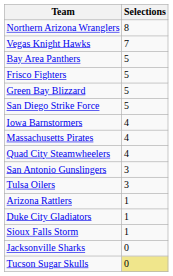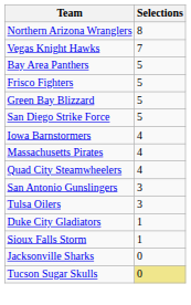 <table class="wikitable sortable">
 <tr>
 <th>Team</th>
 <th>Selections</th>
 </tr>
 <tr>
 <td><a href='#'>Northern Arizona Wranglers</a></td>
 <td>8</td>
 </tr>
 <tr>
 <td><a href='#'>Vegas Knight Hawks</a></td>
 <td>7</td>
 </tr>
 <tr>
 <td><a href='#'>Bay Area Panthers</a></td>
 <td>5</td>
 </tr>
 <tr>
 <td><a href='#'>Frisco Fighters</a></td>
 <td>5</td>
 </tr>
 <tr>
 <td><a href='#'>Green Bay Blizzard</a></td>
 <td>5</td>
 </tr>
 <tr>
 <td><a href='#'>San Diego Strike Force</a></td>
 <td>5</td>
 </tr>
 <tr>
 <td><a href='#'>Iowa Barnstormers</a></td>
 <td>4</td>
 </tr>
 <tr>
 <td><a href='#'>Massachusetts Pirates</a></td>
 <td>4</td>
 </tr>
 <tr>
 <td><a href='#'>Quad City Steamwheelers</a></td>
 <td>4</td>
 </tr>
 <tr>
 <td><a href='#'>San Antonio Gunslingers</a></td>
 <td>3</td>
 </tr>
 <tr>
 <td><a href='#'>Tulsa Oilers</a></td>
 <td>3</td>
 </tr>
 <tr>
-<td><a href='#'>Arizona Rattlers</a></td>
-<td>1</td>
-</tr>
-<tr>
 <td><a href='#'>Duke City Gladiators</a></td>
 <td>1</td>
 </tr>
 <tr>
 <td><a href='#'>Sioux Falls Storm</a></td>
 <td>1</td>
 </tr>
 <tr>
 <td><a href='#'>Jacksonville Sharks</a></td>
 <td>0</td>
 </tr>
 <tr>
 <td><a href='#'>Tucson Sugar Skulls</a></td>
 <td style="background: khaki;">0</td>
 </tr>
 </table>
